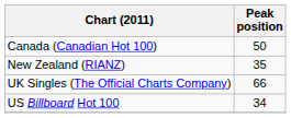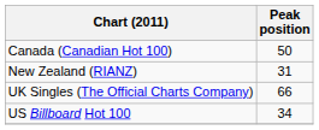 <table class="wikitable sortable">
 <tr>
 <th>Chart (2011)</th>
 <th>Peak<br>position</th>
 </tr>
 <tr>
 <td>Canada (<a href='#'>Canadian Hot 100</a>)</td>
 <td align="center">50</td>
 </tr>
 <tr>
 <td>New Zealand (<a href='#'>RIANZ</a>)</td>
-<td align="center">35</td>
+<td align="center">31</td>
 </tr>
 <tr>
 <td>UK Singles (<a href='#'>The Official Charts Company</a>)</td>
 <td align="center">66</td>
 </tr>
 <tr>
 <td>US <a href='#'><em>Billboard</em></a> <a href='#'>Hot 100</a></td>
 <td align="center">34</td>
 </tr>
 <tr>
 </tr>
 </table>
